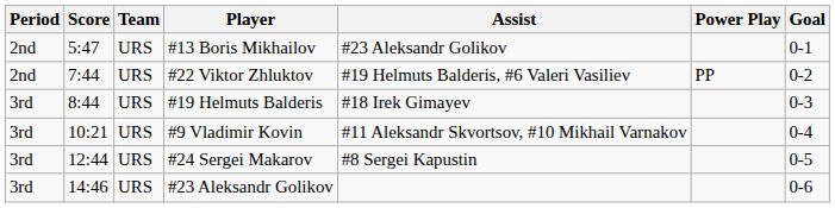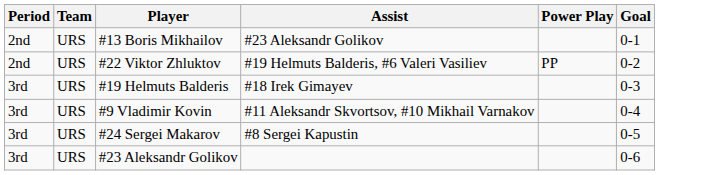 <table class="wikitable">
 <tr>
 <th>Period</th>
-<th>Score</th>
 <th>Team</th>
 <th>Player</th>
 <th>Assist</th>
 <th>Power Play</th>
 <th>Goal</th>
 </tr>
 <tr>
 <td>2nd</td>
-<td>5:47</td>
 <td>URS</td>
 <td>#13 Boris Mikhailov</td>
 <td>#23 Aleksandr Golikov</td>
 <td></td>
 <td>0-1</td>
 </tr>
 <tr>
 <td>2nd</td>
-<td>7:44</td>
 <td>URS</td>
 <td>#22 Viktor Zhluktov</td>
 <td>#19 Helmuts Balderis, #6 Valeri Vasiliev</td>
 <td>PP</td>
 <td>0-2</td>
 </tr>
 <tr>
 <td>3rd</td>
-<td>8:44</td>
 <td>URS</td>
 <td>#19 Helmuts Balderis</td>
 <td>#18 Irek Gimayev</td>
 <td></td>
 <td>0-3</td>
 </tr>
 <tr>
 <td>3rd</td>
-<td>10:21</td>
 <td>URS</td>
 <td>#9 Vladimir Kovin</td>
 <td>#11 Aleksandr Skvortsov, #10 Mikhail Varnakov</td>
 <td></td>
 <td>0-4</td>
 </tr>
 <tr>
 <td>3rd</td>
-<td>12:44</td>
 <td>URS</td>
 <td>#24 Sergei Makarov</td>
 <td>#8 Sergei Kapustin</td>
 <td></td>
 <td>0-5</td>
 </tr>
 <tr>
 <td>3rd</td>
-<td>14:46</td>
 <td>URS</td>
 <td>#23 Aleksandr Golikov</td>
 <td></td>
 <td></td>
 <td>0-6</td>
 </tr>
 </table>
